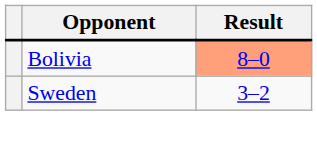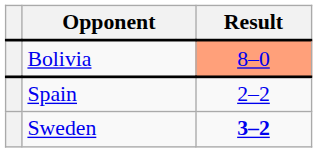 <table class="wikitable plainrowheaders" style="text-align:center;margin-left:1em;float:right;clear:right;min-width:226px">
 <tr>
 <th scope="col"></th>
 <th scope="col">Opponent</th>
 <th scope="col">Result</th>
 </tr>
 <tr style="border-top:2px solid black">
 <th scope="row" style="text-align:center"></th>
 <td align="left"><a href='#'>Bolivia</a></td>
 <td style="background: lightsalmon;"><a href='#'>8–0</a></td>
 </tr>
+<tr style="border-top:2px solid black">
+<th scope="row" style="text-align:center"></th>
+<td align="left"><a href='#'>Spain</a></td>
+<td><a href='#'>2–2</a></td>
+</tr>
 <tr>
 <th scope="row" style="text-align:center"></th>
 <td align="left"><a href='#'>Sweden</a></td>
-<td><a href='#'>3–2</a></td>
+<td><strong><a href='#'>3–2</a></strong></td>
 </tr>
 </table>
